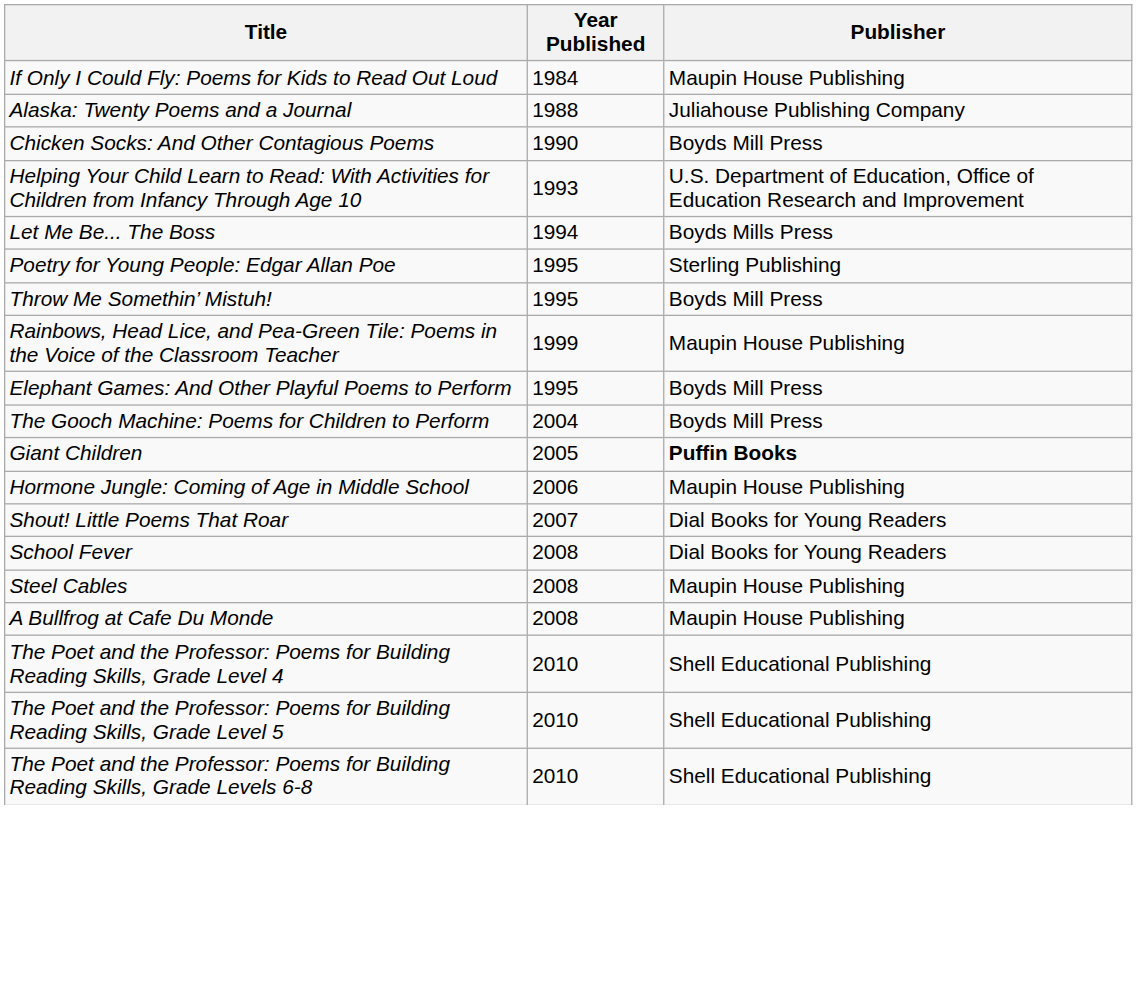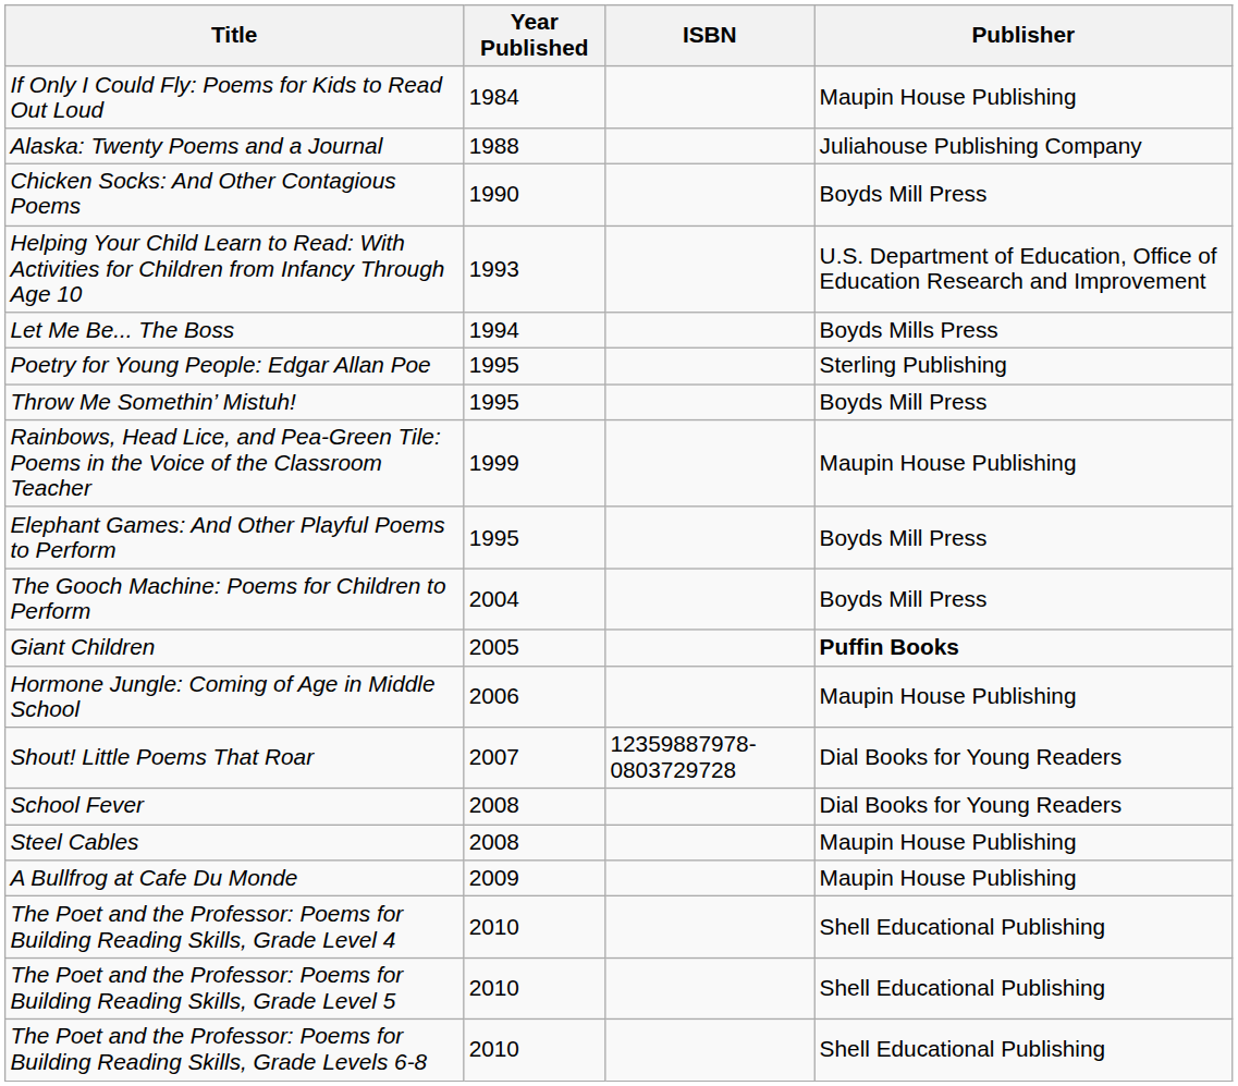 <table class="wikitable">
 <tr>
 <th>Title</th>
 <th>Year Published</th>
+<th>ISBN</th>
 <th>Publisher</th>
 </tr>
 <tr>
 <td><em>If Only I Could Fly: Poems for Kids to Read Out Loud</em></td>
 <td>1984</td>
+<td></td>
 <td>Maupin House Publishing</td>
 </tr>
 <tr>
 <td><em>Alaska: Twenty Poems and a Journal</em></td>
 <td>1988</td>
+<td></td>
 <td>Juliahouse Publishing Company</td>
 </tr>
 <tr>
 <td><em>Chicken Socks: And Other Contagious Poems</em></td>
 <td>1990</td>
+<td></td>
 <td>Boyds Mill Press</td>
 </tr>
 <tr>
 <td><em>Helping Your Child Learn to Read: With Activities for Children from Infancy Through Age 10</em></td>
 <td>1993</td>
+<td></td>
 <td>U.S. Department of Education, Office of Education Research and Improvement</td>
 </tr>
 <tr>
 <td><em>Let Me Be... The Boss</em></td>
 <td>1994</td>
+<td></td>
 <td>Boyds Mills Press</td>
 </tr>
 <tr>
 <td><em>Poetry for Young People: Edgar Allan Poe</em></td>
 <td>1995</td>
+<td></td>
 <td>Sterling Publishing</td>
 </tr>
 <tr>
 <td><em>Throw Me Somethin’ Mistuh!</em></td>
 <td>1995</td>
+<td></td>
 <td>Boyds Mill Press</td>
 </tr>
 <tr>
 <td><em>Rainbows, Head Lice, and Pea-Green Tile: Poems in the Voice of the Classroom Teacher</em></td>
 <td>1999</td>
+<td></td>
 <td>Maupin House Publishing</td>
 </tr>
 <tr>
 <td><em>Elephant Games: And Other Playful Poems to Perform</em></td>
 <td>1995</td>
+<td></td>
 <td>Boyds Mill Press</td>
 </tr>
 <tr>
 <td><em>The Gooch Machine: Poems for Children to Perform</em></td>
 <td>2004</td>
+<td></td>
 <td>Boyds Mill Press</td>
 </tr>
 <tr>
 <td><em>Giant Children</em></td>
 <td>2005</td>
+<td></td>
 <td><strong>Puffin Books</strong></td>
 </tr>
 <tr>
 <td><em>Hormone Jungle: Coming of Age in Middle School</em></td>
 <td>2006</td>
+<td></td>
 <td>Maupin House Publishing</td>
 </tr>
 <tr>
 <td><em>Shout! Little Poems That Roar</em></td>
 <td>2007</td>
+<td>12359887978-0803729728</td>
 <td>Dial Books for Young Readers</td>
 </tr>
 <tr>
 <td><em>School Fever</em></td>
 <td>2008</td>
+<td></td>
 <td>Dial Books for Young Readers</td>
 </tr>
 <tr>
 <td><em>Steel Cables</em></td>
 <td>2008</td>
+<td></td>
 <td>Maupin House Publishing</td>
 </tr>
 <tr>
 <td><em>A Bullfrog at Cafe Du Monde</em></td>
-<td>2008</td>
+<td>2009</td>
+<td></td>
 <td>Maupin House Publishing</td>
 </tr>
 <tr>
 <td><em>The Poet and the Professor:  Poems for Building Reading Skills, Grade Level 4</em></td>
 <td>2010</td>
+<td></td>
 <td>Shell Educational Publishing</td>
 </tr>
 <tr>
 <td><em>The Poet and the Professor:  Poems for Building Reading Skills, Grade Level 5</em></td>
 <td>2010</td>
+<td></td>
 <td>Shell Educational Publishing</td>
 </tr>
 <tr>
 <td><em>The Poet and the Professor:  Poems for Building Reading Skills, Grade Levels 6-8</em></td>
 <td>2010</td>
+<td></td>
 <td>Shell Educational Publishing</td>
 </tr>
 </table>
